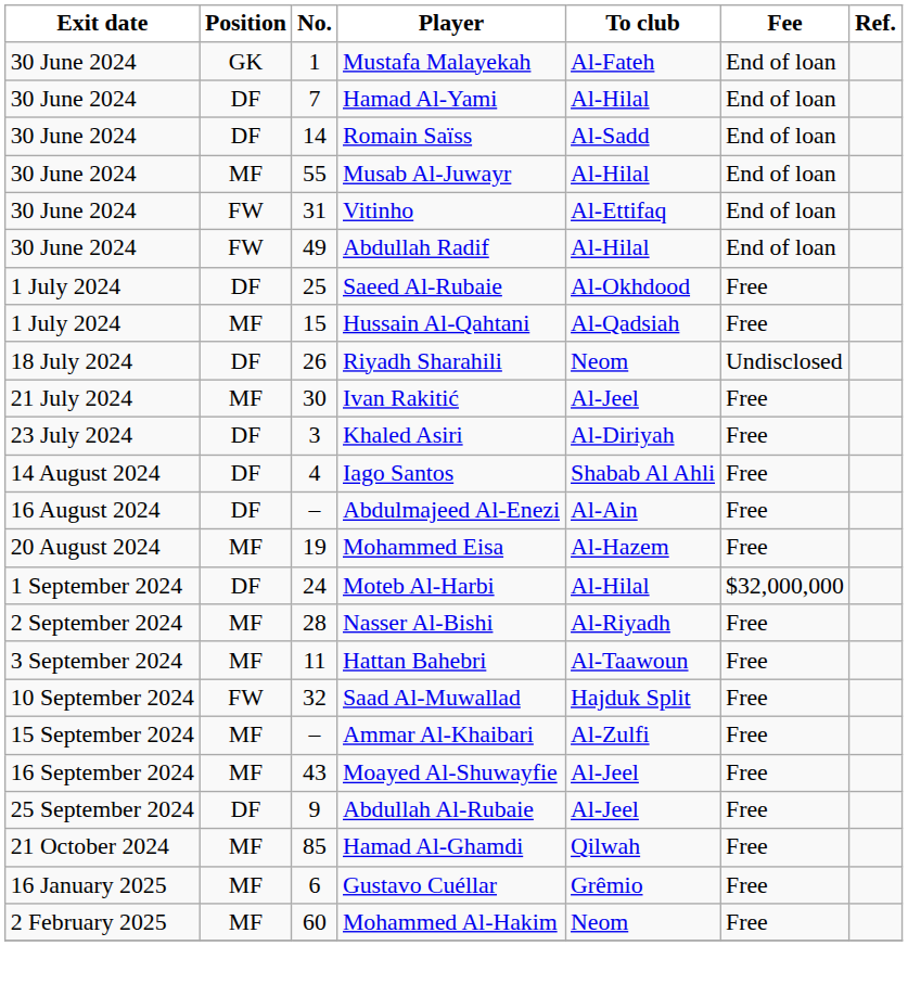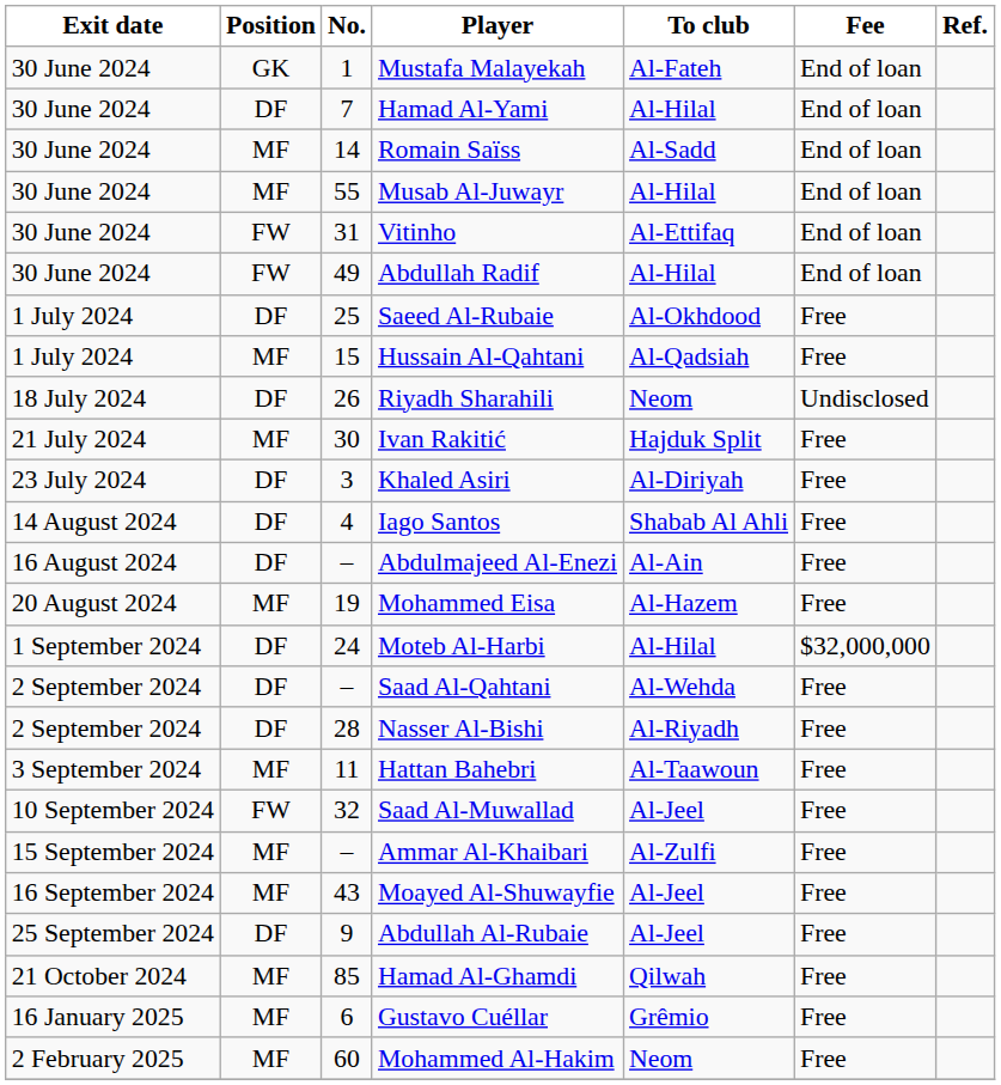 <table class="wikitable sortable">
 <tr>
 <th style="background:white; color:black;"><strong>Exit date</strong></th>
 <th style="background:white; color:black;"><strong>Position</strong></th>
 <th style="background:white; color:black;"><strong>No.</strong></th>
 <th style="background:white; color:black;"><strong>Player</strong></th>
 <th style="background:white; color:black;"><strong>To club</strong></th>
 <th style="background:white; color:black;"><strong>Fee</strong></th>
 <th style="background:white; color:black;"><strong>Ref.</strong></th>
 </tr>
 <tr>
 <td>30 June 2024</td>
 <td style="text-align:center;">GK</td>
 <td style="text-align:center;">1</td>
 <td style="text-align:left;"> <a href='#'>Mustafa Malayekah</a></td>
 <td style="text-align:left;"> <a href='#'>Al-Fateh</a></td>
 <td>End of loan</td>
 <td></td>
 </tr>
 <tr>
 <td>30 June 2024</td>
 <td style="text-align:center;">DF</td>
 <td style="text-align:center;">7</td>
 <td style="text-align:left;"> <a href='#'>Hamad Al-Yami</a></td>
 <td style="text-align:left;"> <a href='#'>Al-Hilal</a></td>
 <td>End of loan</td>
 <td></td>
 </tr>
 <tr>
 <td>30 June 2024</td>
-<td style="text-align:center;">DF</td>
+<td style="text-align:center;">MF</td>
 <td style="text-align:center;">14</td>
 <td style="text-align:left;"> <a href='#'>Romain Saïss</a></td>
 <td style="text-align:left;"> <a href='#'>Al-Sadd</a></td>
 <td>End of loan</td>
 <td></td>
 </tr>
 <tr>
 <td>30 June 2024</td>
 <td style="text-align:center;">MF</td>
 <td style="text-align:center;">55</td>
 <td style="text-align:left;"> <a href='#'>Musab Al-Juwayr</a></td>
 <td style="text-align:left;"> <a href='#'>Al-Hilal</a></td>
 <td>End of loan</td>
 <td></td>
 </tr>
 <tr>
 <td>30 June 2024</td>
 <td style="text-align:center;">FW</td>
 <td style="text-align:center;">31</td>
 <td style="text-align:left;"> <a href='#'>Vitinho</a></td>
 <td style="text-align:left;"> <a href='#'>Al-Ettifaq</a></td>
 <td>End of loan</td>
 <td></td>
 </tr>
 <tr>
 <td>30 June 2024</td>
 <td style="text-align:center;">FW</td>
 <td style="text-align:center;">49</td>
 <td style="text-align:left;"> <a href='#'>Abdullah Radif</a></td>
 <td style="text-align:left;"> <a href='#'>Al-Hilal</a></td>
 <td>End of loan</td>
 <td></td>
 </tr>
 <tr>
 <td>1 July 2024</td>
 <td style="text-align:center;">DF</td>
 <td style="text-align:center;">25</td>
 <td style="text-align:left;"> <a href='#'>Saeed Al-Rubaie</a></td>
 <td style="text-align:left;"> <a href='#'>Al-Okhdood</a></td>
 <td>Free</td>
 <td></td>
 </tr>
 <tr>
 <td>1 July 2024</td>
 <td style="text-align:center;">MF</td>
 <td style="text-align:center;">15</td>
 <td style="text-align:left;"> <a href='#'>Hussain Al-Qahtani</a></td>
 <td style="text-align:left;"> <a href='#'>Al-Qadsiah</a></td>
 <td>Free</td>
 <td></td>
 </tr>
 <tr>
 <td>18 July 2024</td>
 <td style="text-align:center;">DF</td>
 <td style="text-align:center;">26</td>
 <td style="text-align:left;"> <a href='#'>Riyadh Sharahili</a></td>
 <td style="text-align:left;"> <a href='#'>Neom</a></td>
 <td>Undisclosed</td>
 <td></td>
 </tr>
 <tr>
 <td>21 July 2024</td>
 <td style="text-align:center;">MF</td>
 <td style="text-align:center;">30</td>
 <td style="text-align:left;"> <a href='#'>Ivan Rakitić</a></td>
-<td style="text-align:left;"> <a href='#'>Al-Jeel</a></td>
+<td style="text-align:left;"> <a href='#'>Hajduk Split</a></td>
 <td>Free</td>
 <td></td>
 </tr>
 <tr>
 <td>23 July 2024</td>
 <td style="text-align:center;">DF</td>
 <td style="text-align:center;">3</td>
 <td style="text-align:left;"> <a href='#'>Khaled Asiri</a></td>
 <td style="text-align:left;"> <a href='#'>Al-Diriyah</a></td>
 <td>Free</td>
 <td></td>
 </tr>
 <tr>
 <td>14 August 2024</td>
 <td style="text-align:center;">DF</td>
 <td style="text-align:center;">4</td>
 <td style="text-align:left;"> <a href='#'>Iago Santos</a></td>
 <td style="text-align:left;"> <a href='#'>Shabab Al Ahli</a></td>
 <td>Free</td>
 <td></td>
 </tr>
 <tr>
 <td>16 August 2024</td>
 <td style="text-align:center;">DF</td>
 <td style="text-align:center;">–</td>
 <td style="text-align:left;"> <a href='#'>Abdulmajeed Al-Enezi</a></td>
 <td style="text-align:left;"> <a href='#'>Al-Ain</a></td>
 <td>Free</td>
 <td></td>
 </tr>
 <tr>
 <td>20 August 2024</td>
 <td style="text-align:center;">MF</td>
 <td style="text-align:center;">19</td>
 <td style="text-align:left;"> <a href='#'>Mohammed Eisa</a></td>
 <td style="text-align:left;"> <a href='#'>Al-Hazem</a></td>
 <td>Free</td>
 <td></td>
 </tr>
 <tr>
 <td>1 September 2024</td>
 <td style="text-align:center;">DF</td>
 <td style="text-align:center;">24</td>
 <td style="text-align:left;"> <a href='#'>Moteb Al-Harbi</a></td>
 <td style="text-align:left;"> <a href='#'>Al-Hilal</a></td>
 <td>$32,000,000</td>
 <td></td>
 </tr>
 <tr>
 <td>2 September 2024</td>
-<td style="text-align:center;">MF</td>
+<td style="text-align:center;">DF</td>
+<td style="text-align:center;">–</td>
+<td style="text-align:left;"> <a href='#'>Saad Al-Qahtani</a></td>
+<td style="text-align:left;"> <a href='#'>Al-Wehda</a></td>
+<td>Free</td>
+<td></td>
+</tr>
+<tr>
+<td>2 September 2024</td>
+<td style="text-align:center;">DF</td>
 <td style="text-align:center;">28</td>
 <td style="text-align:left;"> <a href='#'>Nasser Al-Bishi</a></td>
 <td style="text-align:left;"> <a href='#'>Al-Riyadh</a></td>
 <td>Free</td>
 <td></td>
 </tr>
 <tr>
 <td>3 September 2024</td>
 <td style="text-align:center;">MF</td>
 <td style="text-align:center;">11</td>
 <td style="text-align:left;"> <a href='#'>Hattan Bahebri</a></td>
 <td style="text-align:left;"> <a href='#'>Al-Taawoun</a></td>
 <td>Free</td>
 <td></td>
 </tr>
 <tr>
 <td>10 September 2024</td>
 <td style="text-align:center;">FW</td>
 <td style="text-align:center;">32</td>
 <td style="text-align:left;"> <a href='#'>Saad Al-Muwallad</a></td>
-<td style="text-align:left;"> <a href='#'>Hajduk Split</a></td>
+<td style="text-align:left;"> <a href='#'>Al-Jeel</a></td>
 <td>Free</td>
 <td></td>
 </tr>
 <tr>
 <td>15 September 2024</td>
 <td style="text-align:center;">MF</td>
 <td style="text-align:center;">–</td>
 <td style="text-align:left;"> <a href='#'>Ammar Al-Khaibari</a></td>
 <td style="text-align:left;"> <a href='#'>Al-Zulfi</a></td>
 <td>Free</td>
 <td></td>
 </tr>
 <tr>
 <td>16 September 2024</td>
 <td style="text-align:center;">MF</td>
 <td style="text-align:center;">43</td>
 <td style="text-align:left;"> <a href='#'>Moayed Al-Shuwayfie</a></td>
 <td style="text-align:left;"> <a href='#'>Al-Jeel</a></td>
 <td>Free</td>
 <td></td>
 </tr>
 <tr>
 <td>25 September 2024</td>
 <td style="text-align:center;">DF</td>
 <td style="text-align:center;">9</td>
 <td style="text-align:left;"> <a href='#'>Abdullah Al-Rubaie</a></td>
 <td style="text-align:left;"> <a href='#'>Al-Jeel</a></td>
 <td>Free</td>
 <td></td>
 </tr>
 <tr>
 <td>21 October 2024</td>
 <td style="text-align:center;">MF</td>
 <td style="text-align:center;">85</td>
 <td style="text-align:left;"> <a href='#'>Hamad Al-Ghamdi</a></td>
 <td style="text-align:left;"> <a href='#'>Qilwah</a></td>
 <td>Free</td>
 <td></td>
 </tr>
 <tr>
 <td>16 January 2025</td>
 <td style="text-align:center;">MF</td>
 <td style="text-align:center;">6</td>
 <td style="text-align:left;"> <a href='#'>Gustavo Cuéllar</a></td>
 <td style="text-align:left;"> <a href='#'>Grêmio</a></td>
 <td>Free</td>
 <td></td>
 </tr>
 <tr>
 <td>2 February 2025</td>
 <td style="text-align:center;">MF</td>
 <td style="text-align:center;">60</td>
 <td style="text-align:left;"> <a href='#'>Mohammed Al-Hakim</a></td>
 <td style="text-align:left;"> <a href='#'>Neom</a></td>
 <td>Free</td>
 <td></td>
 </tr>
 <tr>
 </tr>
 </table>
